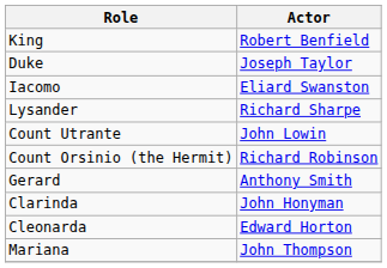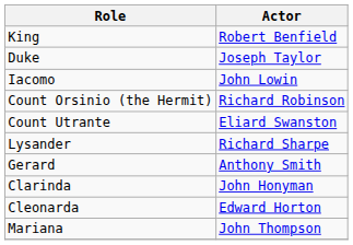 <table class="wikitable">
 <tr>
 <th>Role</th>
 <th>Actor</th>
 </tr>
 <tr>
 <td>King</td>
 <td><a href='#'>Robert Benfield</a></td>
 </tr>
 <tr>
 <td>Duke</td>
 <td><a href='#'>Joseph Taylor</a></td>
 </tr>
 <tr>
 <td>Iacomo</td>
+<td><a href='#'>John Lowin</a></td>
+</tr>
+<tr>
+<td>Count Orsinio (the Hermit)</td>
+<td><a href='#'>Richard Robinson</a></td>
+</tr>
+<tr>
+<td>Count Utrante</td>
 <td><a href='#'>Eliard Swanston</a></td>
 </tr>
 <tr>
 <td>Lysander</td>
 <td><a href='#'>Richard Sharpe</a></td>
-</tr>
-<tr>
-<td>Count Utrante</td>
-<td><a href='#'>John Lowin</a></td>
-</tr>
-<tr>
-<td>Count Orsinio (the Hermit)</td>
-<td><a href='#'>Richard Robinson</a></td>
 </tr>
 <tr>
 <td>Gerard</td>
 <td><a href='#'>Anthony Smith</a></td>
 </tr>
 <tr>
 <td>Clarinda</td>
 <td><a href='#'>John Honyman</a></td>
 </tr>
 <tr>
 <td>Cleonarda</td>
 <td><a href='#'>Edward Horton</a></td>
 </tr>
 <tr>
 <td>Mariana</td>
 <td><a href='#'>John Thompson</a></td>
 </tr>
 <tr>
 </tr>
 </table>
